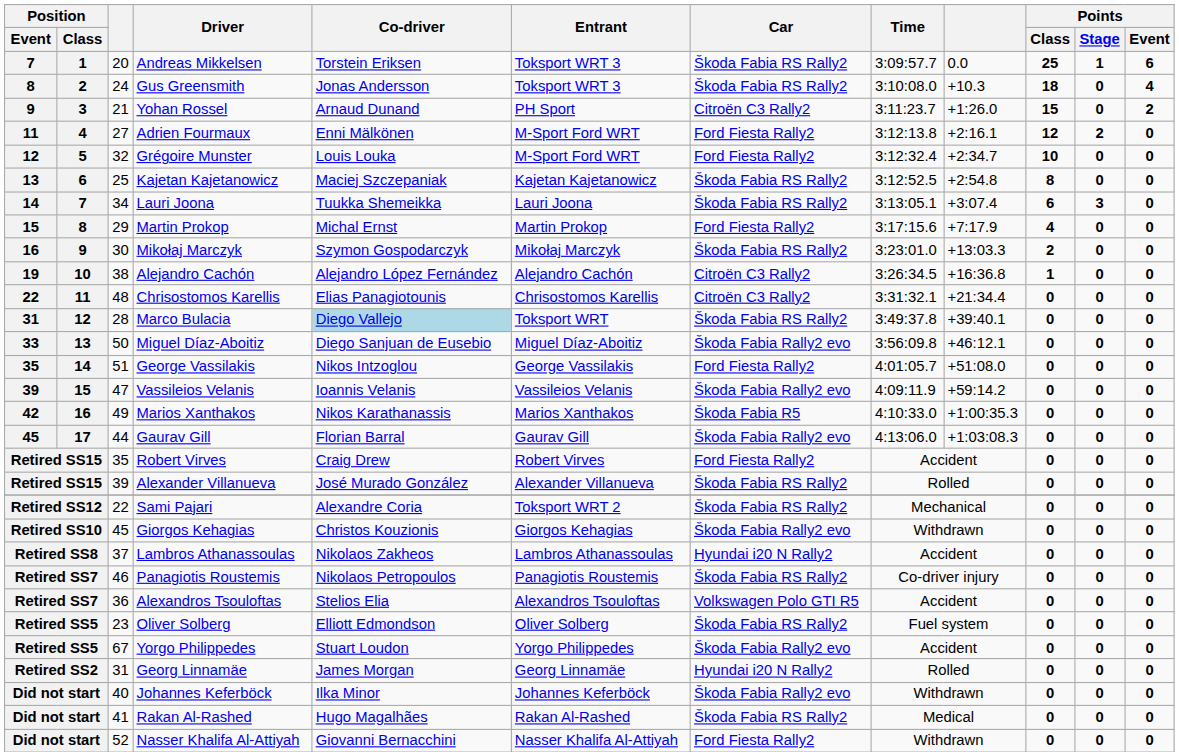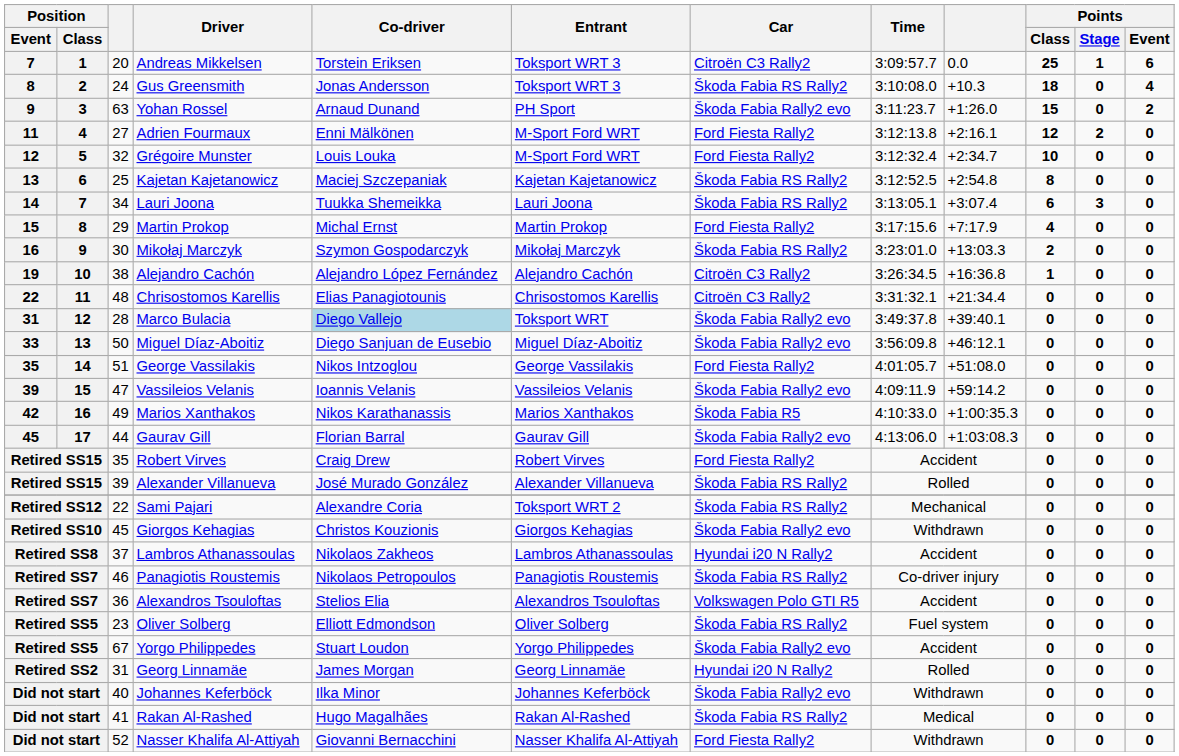 <table class="wikitable" width=85% style="font-size: 85%;">
 <tr>
 <th colspan="2">Position</th>
 <th rowspan="2"></th>
 <th rowspan="2">Driver</th>
 <th rowspan="2">Co-driver</th>
 <th rowspan="2">Entrant</th>
 <th rowspan="2">Car</th>
 <th rowspan="2">Time</th>
 <th rowspan="2"></th>
 <th colspan="3">Points</th>
 </tr>
 <tr>
 <th>Event</th>
 <th>Class</th>
 <th>Class</th>
 <th><a href='#'>Stage</a></th>
 <th>Event</th>
 </tr>
 <tr>
 <th>7</th>
 <th>1</th>
 <td align="center">20</td>
 <td><a href='#'>Andreas Mikkelsen</a></td>
 <td><a href='#'>Torstein Eriksen</a></td>
 <td><a href='#'>Toksport WRT 3</a></td>
-<td><a href='#'>Škoda Fabia RS Rally2</a></td>
+<td><a href='#'>Citroën C3 Rally2</a></td>
 <td>3:09:57.7</td>
 <td>0.0</td>
 <td align="center"><strong>25</strong></td>
 <td align="center"><strong>1</strong></td>
 <td align="center"><strong>6</strong></td>
 </tr>
 <tr>
 <th>8</th>
 <th>2</th>
 <td align="center">24</td>
 <td><a href='#'>Gus Greensmith</a></td>
 <td><a href='#'>Jonas Andersson</a></td>
 <td><a href='#'>Toksport WRT 3</a></td>
 <td><a href='#'>Škoda Fabia RS Rally2</a></td>
 <td>3:10:08.0</td>
 <td>+10.3</td>
 <td align="center"><strong>18</strong></td>
 <td align="center"><strong>0</strong></td>
 <td align="center"><strong>4</strong></td>
 </tr>
 <tr>
 <th>9</th>
 <th>3</th>
-<td align="center">21</td>
+<td align="center">63</td>
 <td><a href='#'>Yohan Rossel</a></td>
 <td><a href='#'>Arnaud Dunand</a></td>
 <td><a href='#'>PH Sport</a></td>
-<td><a href='#'>Citroën C3 Rally2</a></td>
+<td><a href='#'>Škoda Fabia Rally2 evo</a></td>
 <td>3:11:23.7</td>
 <td>+1:26.0</td>
 <td align="center"><strong>15</strong></td>
 <td align="center"><strong>0</strong></td>
 <td align="center"><strong>2</strong></td>
 </tr>
 <tr>
 <th>11</th>
 <th>4</th>
 <td align="center">27</td>
 <td><a href='#'>Adrien Fourmaux</a></td>
 <td><a href='#'>Enni Mälkönen</a></td>
 <td><a href='#'>M-Sport Ford WRT</a></td>
 <td><a href='#'>Ford Fiesta Rally2</a></td>
 <td>3:12:13.8</td>
 <td>+2:16.1</td>
 <td align="center"><strong>12</strong></td>
 <td align="center"><strong>2</strong></td>
 <td align="center"><strong>0</strong></td>
 </tr>
 <tr>
 <th>12</th>
 <th>5</th>
 <td align="center">32</td>
 <td><a href='#'>Grégoire Munster</a></td>
 <td><a href='#'>Louis Louka</a></td>
 <td><a href='#'>M-Sport Ford WRT</a></td>
 <td><a href='#'>Ford Fiesta Rally2</a></td>
 <td>3:12:32.4</td>
 <td>+2:34.7</td>
 <td align="center"><strong>10</strong></td>
 <td align="center"><strong>0</strong></td>
 <td align="center"><strong>0</strong></td>
 </tr>
 <tr>
 <th>13</th>
 <th>6</th>
 <td align="center">25</td>
 <td><a href='#'>Kajetan Kajetanowicz</a></td>
 <td><a href='#'>Maciej Szczepaniak</a></td>
 <td><a href='#'>Kajetan Kajetanowicz</a></td>
 <td><a href='#'>Škoda Fabia RS Rally2</a></td>
 <td>3:12:52.5</td>
 <td>+2:54.8</td>
 <td align="center"><strong>8</strong></td>
 <td align="center"><strong>0</strong></td>
 <td align="center"><strong>0</strong></td>
 </tr>
 <tr>
 <th>14</th>
 <th>7</th>
 <td align="center">34</td>
 <td><a href='#'>Lauri Joona</a></td>
 <td><a href='#'>Tuukka Shemeikka</a></td>
 <td><a href='#'>Lauri Joona</a></td>
 <td><a href='#'>Škoda Fabia RS Rally2</a></td>
 <td>3:13:05.1</td>
 <td>+3:07.4</td>
 <td align="center"><strong>6</strong></td>
 <td align="center"><strong>3</strong></td>
 <td align="center"><strong>0</strong></td>
 </tr>
 <tr>
 <th>15</th>
 <th>8</th>
 <td align="center">29</td>
 <td><a href='#'>Martin Prokop</a></td>
 <td><a href='#'>Michal Ernst</a></td>
 <td><a href='#'>Martin Prokop</a></td>
 <td><a href='#'>Ford Fiesta Rally2</a></td>
 <td>3:17:15.6</td>
 <td>+7:17.9</td>
 <td align="center"><strong>4</strong></td>
 <td align="center"><strong>0</strong></td>
 <td align="center"><strong>0</strong></td>
 </tr>
 <tr>
 <th>16</th>
 <th>9</th>
 <td align="center">30</td>
 <td><a href='#'>Mikołaj Marczyk</a></td>
 <td><a href='#'>Szymon Gospodarczyk</a></td>
 <td><a href='#'>Mikołaj Marczyk</a></td>
 <td><a href='#'>Škoda Fabia RS Rally2</a></td>
 <td>3:23:01.0</td>
 <td>+13:03.3</td>
 <td align="center"><strong>2</strong></td>
 <td align="center"><strong>0</strong></td>
 <td align="center"><strong>0</strong></td>
 </tr>
 <tr>
 <th>19</th>
 <th>10</th>
 <td align="center">38</td>
 <td><a href='#'>Alejandro Cachón</a></td>
 <td><a href='#'>Alejandro López Fernández</a></td>
 <td><a href='#'>Alejandro Cachón</a></td>
 <td><a href='#'>Citroën C3 Rally2</a></td>
 <td>3:26:34.5</td>
 <td>+16:36.8</td>
 <td align="center"><strong>1</strong></td>
 <td align="center"><strong>0</strong></td>
 <td align="center"><strong>0</strong></td>
 </tr>
 <tr>
 <th>22</th>
 <th>11</th>
 <td align="center">48</td>
 <td><a href='#'>Chrisostomos Karellis</a></td>
 <td><a href='#'>Elias Panagiotounis</a></td>
 <td><a href='#'>Chrisostomos Karellis</a></td>
 <td><a href='#'>Citroën C3 Rally2</a></td>
 <td>3:31:32.1</td>
 <td>+21:34.4</td>
 <td align="center"><strong>0</strong></td>
 <td align="center"><strong>0</strong></td>
 <td align="center"><strong>0</strong></td>
 </tr>
 <tr>
 <th>31</th>
 <th>12</th>
 <td align="center">28</td>
 <td><a href='#'>Marco Bulacia</a></td>
 <td style="background: lightblue;"><a href='#'>Diego Vallejo</a></td>
 <td><a href='#'>Toksport WRT</a></td>
-<td><a href='#'>Škoda Fabia RS Rally2</a></td>
+<td><a href='#'>Škoda Fabia Rally2 evo</a></td>
 <td>3:49:37.8</td>
 <td>+39:40.1</td>
 <td align="center"><strong>0</strong></td>
 <td align="center"><strong>0</strong></td>
 <td align="center"><strong>0</strong></td>
 </tr>
 <tr>
 <th>33</th>
 <th>13</th>
 <td align="center">50</td>
 <td><a href='#'>Miguel Díaz-Aboitiz</a></td>
 <td><a href='#'>Diego Sanjuan de Eusebio</a></td>
 <td><a href='#'>Miguel Díaz-Aboitiz</a></td>
 <td><a href='#'>Škoda Fabia Rally2 evo</a></td>
 <td>3:56:09.8</td>
 <td>+46:12.1</td>
 <td align="center"><strong>0</strong></td>
 <td align="center"><strong>0</strong></td>
 <td align="center"><strong>0</strong></td>
 </tr>
 <tr>
 <th>35</th>
 <th>14</th>
 <td align="center">51</td>
 <td><a href='#'>George Vassilakis</a></td>
 <td><a href='#'>Nikos Intzoglou</a></td>
 <td><a href='#'>George Vassilakis</a></td>
 <td><a href='#'>Ford Fiesta Rally2</a></td>
 <td>4:01:05.7</td>
 <td>+51:08.0</td>
 <td align="center"><strong>0</strong></td>
 <td align="center"><strong>0</strong></td>
 <td align="center"><strong>0</strong></td>
 </tr>
 <tr>
 <th>39</th>
 <th>15</th>
 <td align="center">47</td>
 <td><a href='#'>Vassileios Velanis</a></td>
 <td><a href='#'>Ioannis Velanis</a></td>
 <td><a href='#'>Vassileios Velanis</a></td>
 <td><a href='#'>Škoda Fabia Rally2 evo</a></td>
 <td>4:09:11.9</td>
 <td>+59:14.2</td>
 <td align="center"><strong>0</strong></td>
 <td align="center"><strong>0</strong></td>
 <td align="center"><strong>0</strong></td>
 </tr>
 <tr>
 <th>42</th>
 <th>16</th>
 <td align="center">49</td>
 <td><a href='#'>Marios Xanthakos</a></td>
 <td><a href='#'>Nikos Karathanassis</a></td>
 <td><a href='#'>Marios Xanthakos</a></td>
 <td><a href='#'>Škoda Fabia R5</a></td>
 <td>4:10:33.0</td>
 <td>+1:00:35.3</td>
 <td align="center"><strong>0</strong></td>
 <td align="center"><strong>0</strong></td>
 <td align="center"><strong>0</strong></td>
 </tr>
 <tr>
 <th>45</th>
 <th>17</th>
 <td align="center">44</td>
 <td><a href='#'>Gaurav Gill</a></td>
 <td><a href='#'>Florian Barral</a></td>
 <td><a href='#'>Gaurav Gill</a></td>
 <td><a href='#'>Škoda Fabia Rally2 evo</a></td>
 <td>4:13:06.0</td>
 <td>+1:03:08.3</td>
 <td align="center"><strong>0</strong></td>
 <td align="center"><strong>0</strong></td>
 <td align="center"><strong>0</strong></td>
 </tr>
 <tr>
 <th colspan="2">Retired SS15</th>
 <td align="center">35</td>
 <td><a href='#'>Robert Virves</a></td>
 <td><a href='#'>Craig Drew</a></td>
 <td><a href='#'>Robert Virves</a></td>
 <td><a href='#'>Ford Fiesta Rally2</a></td>
 <td align="center" colspan="2">Accident</td>
 <td align="center"><strong>0</strong></td>
 <td align="center"><strong>0</strong></td>
 <td align="center"><strong>0</strong></td>
 </tr>
 <tr>
 <th colspan="2">Retired SS15</th>
 <td align="center">39</td>
 <td><a href='#'>Alexander Villanueva</a></td>
 <td><a href='#'>José Murado González</a></td>
 <td><a href='#'>Alexander Villanueva</a></td>
 <td><a href='#'>Škoda Fabia RS Rally2</a></td>
 <td align="center" colspan="2">Rolled</td>
 <td align="center"><strong>0</strong></td>
 <td align="center"><strong>0</strong></td>
 <td align="center"><strong>0</strong></td>
 </tr>
 <tr>
 </tr>
 <tr>
 <th colspan="2">Retired SS12</th>
 <td align="center">22</td>
 <td><a href='#'>Sami Pajari</a></td>
 <td><a href='#'>Alexandre Coria</a></td>
 <td><a href='#'>Toksport WRT 2</a></td>
 <td><a href='#'>Škoda Fabia RS Rally2</a></td>
 <td align="center" colspan="2">Mechanical</td>
 <td align="center"><strong>0</strong></td>
 <td align="center"><strong>0</strong></td>
 <td align="center"><strong>0</strong></td>
 </tr>
 <tr>
 <th colspan="2">Retired SS10</th>
 <td align="center">45</td>
 <td><a href='#'>Giorgos Kehagias</a></td>
 <td><a href='#'>Christos Kouzionis</a></td>
 <td><a href='#'>Giorgos Kehagias</a></td>
 <td><a href='#'>Škoda Fabia Rally2 evo</a></td>
 <td align="center" colspan="2">Withdrawn</td>
 <td align="center"><strong>0</strong></td>
 <td align="center"><strong>0</strong></td>
 <td align="center"><strong>0</strong></td>
 </tr>
 <tr>
 <th colspan="2">Retired SS8</th>
 <td align="center">37</td>
 <td><a href='#'>Lambros Athanassoulas</a></td>
 <td><a href='#'>Nikolaos Zakheos</a></td>
 <td><a href='#'>Lambros Athanassoulas</a></td>
 <td><a href='#'>Hyundai i20 N Rally2</a></td>
 <td align="center" colspan="2">Accident</td>
 <td align="center"><strong>0</strong></td>
 <td align="center"><strong>0</strong></td>
 <td align="center"><strong>0</strong></td>
 </tr>
 <tr>
 <th colspan="2">Retired SS7</th>
 <td align="center">46</td>
 <td><a href='#'>Panagiotis Roustemis</a></td>
 <td><a href='#'>Nikolaos Petropoulos</a></td>
 <td><a href='#'>Panagiotis Roustemis</a></td>
 <td><a href='#'>Škoda Fabia RS Rally2</a></td>
 <td align="center" colspan="2">Co-driver injury</td>
 <td align="center"><strong>0</strong></td>
 <td align="center"><strong>0</strong></td>
 <td align="center"><strong>0</strong></td>
 </tr>
 <tr>
 <th colspan="2">Retired SS7</th>
 <td align="center">36</td>
 <td><a href='#'>Alexandros Tsouloftas</a></td>
 <td><a href='#'>Stelios Elia</a></td>
 <td><a href='#'>Alexandros Tsouloftas</a></td>
 <td><a href='#'>Volkswagen Polo GTI R5</a></td>
 <td align="center" colspan="2">Accident</td>
 <td align="center"><strong>0</strong></td>
 <td align="center"><strong>0</strong></td>
 <td align="center"><strong>0</strong></td>
 </tr>
 <tr>
 <th colspan="2">Retired SS5</th>
 <td align="center">23</td>
 <td><a href='#'>Oliver Solberg</a></td>
 <td><a href='#'>Elliott Edmondson</a></td>
 <td><a href='#'>Oliver Solberg</a></td>
 <td><a href='#'>Škoda Fabia RS Rally2</a></td>
 <td align="center" colspan="2">Fuel system</td>
 <td align="center"><strong>0</strong></td>
 <td align="center"><strong>0</strong></td>
 <td align="center"><strong>0</strong></td>
 </tr>
 <tr>
 <th colspan="2">Retired SS5</th>
 <td align="center">67</td>
 <td><a href='#'>Yorgo Philippedes</a></td>
 <td><a href='#'>Stuart Loudon</a></td>
 <td><a href='#'>Yorgo Philippedes</a></td>
 <td><a href='#'>Škoda Fabia Rally2 evo</a></td>
 <td align="center" colspan="2">Accident</td>
 <td align="center"><strong>0</strong></td>
 <td align="center"><strong>0</strong></td>
 <td align="center"><strong>0</strong></td>
 </tr>
 <tr>
 <th colspan="2">Retired SS2</th>
 <td align="center">31</td>
 <td><a href='#'>Georg Linnamäe</a></td>
 <td><a href='#'>James Morgan</a></td>
 <td><a href='#'>Georg Linnamäe</a></td>
 <td><a href='#'>Hyundai i20 N Rally2</a></td>
 <td align="center" colspan="2">Rolled</td>
 <td align="center"><strong>0</strong></td>
 <td align="center"><strong>0</strong></td>
 <td align="center"><strong>0</strong></td>
 </tr>
 <tr>
 <th colspan="2">Did not start</th>
 <td align="center">40</td>
 <td><a href='#'>Johannes Keferböck</a></td>
 <td><a href='#'>Ilka Minor</a></td>
 <td><a href='#'>Johannes Keferböck</a></td>
 <td><a href='#'>Škoda Fabia Rally2 evo</a></td>
 <td align="center" colspan="2">Withdrawn</td>
 <td align="center"><strong>0</strong></td>
 <td align="center"><strong>0</strong></td>
 <td align="center"><strong>0</strong></td>
 </tr>
 <tr>
 <th colspan="2">Did not start</th>
 <td align="center">41</td>
 <td><a href='#'>Rakan Al-Rashed</a></td>
 <td><a href='#'>Hugo Magalhães</a></td>
 <td><a href='#'>Rakan Al-Rashed</a></td>
 <td><a href='#'>Škoda Fabia RS Rally2</a></td>
 <td align="center" colspan="2">Medical</td>
 <td align="center"><strong>0</strong></td>
 <td align="center"><strong>0</strong></td>
 <td align="center"><strong>0</strong></td>
 </tr>
 <tr>
 <th colspan="2">Did not start</th>
 <td align="center">52</td>
 <td><a href='#'>Nasser Khalifa Al-Attiyah</a></td>
 <td><a href='#'>Giovanni Bernacchini</a></td>
 <td><a href='#'>Nasser Khalifa Al-Attiyah</a></td>
 <td><a href='#'>Ford Fiesta Rally2</a></td>
 <td align="center" colspan="2">Withdrawn</td>
 <td align="center"><strong>0</strong></td>
 <td align="center"><strong>0</strong></td>
 <td align="center"><strong>0</strong></td>
 </tr>
 <tr>
 </tr>
 </table>
